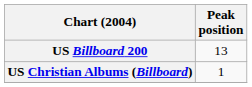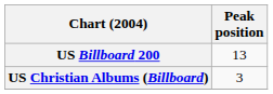 <table class="wikitable sortable plainrowheaders">
 <tr>
 <th scope="col">Chart (2004)</th>
 <th scope="col">Peak<br>position</th>
 </tr>
 <tr>
 <th scope="row">US <a href='#'><em>Billboard</em> 200</a></th>
 <td align="center">13</td>
 </tr>
 <tr>
 <th scope="row">US <a href='#'>Christian Albums</a> (<em><a href='#'>Billboard</a></em>)</th>
-<td align="center">1</td>
+<td align="center">3</td>
 </tr>
 <tr>
 </tr>
 </table>
